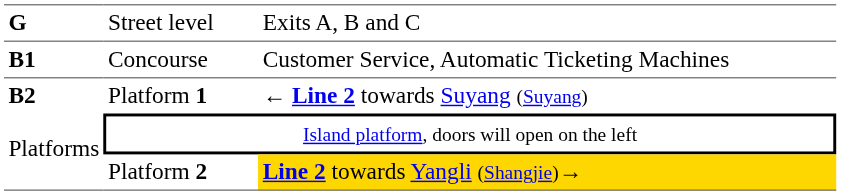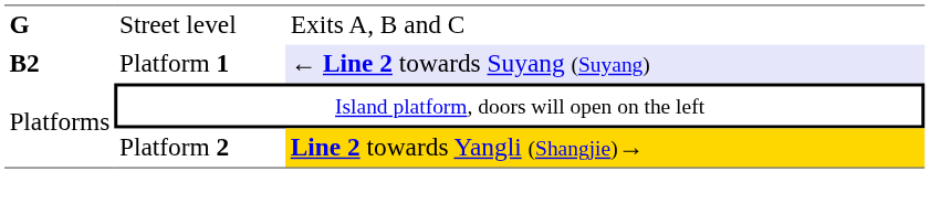 <table border="0" cellspacing="0" cellpadding="3">
 <tr>
 <td style="border-top:solid 1px gray;" width="50" valign="top"><strong>G</strong></td>
 <td style="border-top:solid 1px gray;" width="100" valign="top">Street level</td>
 <td style="border-top:solid 1px gray;" width="390" valign="top">Exits A, B and C</td>
 </tr>
 <tr>
-<td style="border-bottom:solid 1px gray; border-top:solid 1px gray;" valign="top" width="50"><strong>B1<br></strong></td>
-<td style="border-bottom:solid 1px gray; border-top:solid 1px gray;" valign="top" width="100">Concourse</td>
-<td style="border-bottom:solid 1px gray; border-top:solid 1px gray;" valign="top" width="390">Customer Service, Automatic Ticketing Machines</td>
-</tr>
-<tr>
 <td rowspan="3" style="border-bottom:solid 1px gray;" valign="top"><strong>B2<br></strong><br>Platforms</td>
 <td>Platform <strong>1</strong></td>
-<td>← <a href='#'><span><span><strong>Line 2</strong></span></span></a> towards <a href='#'>Suyang</a> <small>(<a href='#'>Suyang</a>)</small></td>
+<td style="background: lavender;">← <a href='#'><span><span><strong>Line 2</strong></span></span></a> towards <a href='#'>Suyang</a> <small>(<a href='#'>Suyang</a>)</small></td>
 </tr>
 <tr>
 <td colspan="2" style="border-right:solid 2px black;border-left:solid 2px black;border-top:solid 2px black;border-bottom:solid 2px black;text-align:center;"><small><a href='#'>Island platform</a>, doors will open on the left</small></td>
 </tr>
 <tr>
 <td style="border-bottom:solid 1px gray;">Platform <strong>2</strong></td>
 <td style="background: gold; border-bottom:solid 1px gray;"> <a href='#'><span><span><strong>Line 2</strong></span></span></a>  towards <a href='#'>Yangli</a> <small>(<a href='#'>Shangjie</a>)</small>→</td>
 </tr>
 <tr>
 </tr>
 </table>
